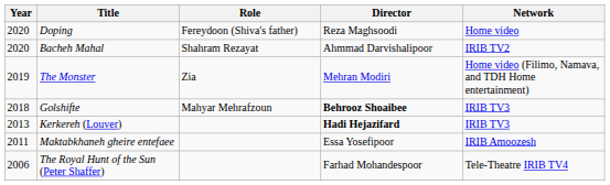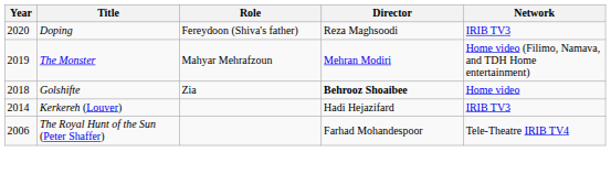 <table class="wikitable">
 <tr>
 <th rowspan="1" style="width:40px;">Year</th>
 <th rowspan="1" style="width:200px;">Title</th>
 <th rowspan="1" style="width:200px;">Role</th>
 <th rowspan="1" style="width:200px;">Director</th>
 <th rowspan="1" style="width:200px;">Network</th>
 </tr>
 <tr>
 <td>2020</td>
 <td><em>Doping</em></td>
 <td>Fereydoon (Shiva's father)</td>
 <td>Reza Maghsoodi</td>
-<td><a href='#'>Home video</a></td>
-</tr>
-<tr>
-<td>2020</td>
-<td><em>Bacheh Mahal</em></td>
-<td>Shahram Rezayat</td>
-<td>Ahmmad Darvishalipoor</td>
-<td><a href='#'>IRIB TV2</a></td>
+<td><a href='#'>IRIB TV3</a></td>
 </tr>
 <tr>
 <td>2019</td>
 <td><em><a href='#'>The Monster</a></em></td>
-<td>Zia</td>
+<td>Mahyar Mehrafzoun</td>
 <td><a href='#'>Mehran Modiri</a></td>
 <td><a href='#'>Home video</a> (Filimo, Namava, and TDH Home entertainment)</td>
 </tr>
 <tr>
 <td>2018</td>
 <td><em>Golshifte</em></td>
-<td>Mahyar Mehrafzoun</td>
+<td>Zia</td>
 <td><strong>Behrooz Shoaibee</strong></td>
-<td><a href='#'>IRIB TV3</a></td>
+<td><a href='#'>Home video</a></td>
 </tr>
 <tr>
-<td>2013</td>
+<td>2014</td>
 <td><em>Kerkereh</em> (<a href='#'>Louver</a>)</td>
 <td></td>
-<td><strong>Hadi Hejazifard</strong></td>
+<td>Hadi Hejazifard</td>
 <td><a href='#'>IRIB TV3</a></td>
-</tr>
-<tr>
-<td>2011</td>
-<td><em>Maktabkhaneh gheire entefaee</em></td>
-<td></td>
-<td>Essa Yosefipoor</td>
-<td><a href='#'>IRIB Amoozesh</a></td>
 </tr>
 <tr>
 <td>2006</td>
 <td><em>The Royal Hunt of the Sun</em> (<a href='#'>Peter Shaffer</a>)</td>
 <td></td>
 <td>Farhad Mohandespoor</td>
 <td>Tele-Theatre <a href='#'>IRIB TV4</a></td>
 </tr>
 </table>
